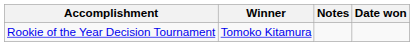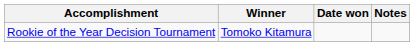 <table class="wikitable">
 <tr>
 <th>Accomplishment</th>
 <th>Winner</th>
+<th>Date won</th>
 <th>Notes</th>
-<th>Date won</th>
 </tr>
 <tr>
 <td><a href='#'>Rookie of the Year Decision Tournament</a></td>
 <td><a href='#'> Tomoko Kitamura</a></td>
 <td></td>
 <td></td>
 </tr>
 </table>
